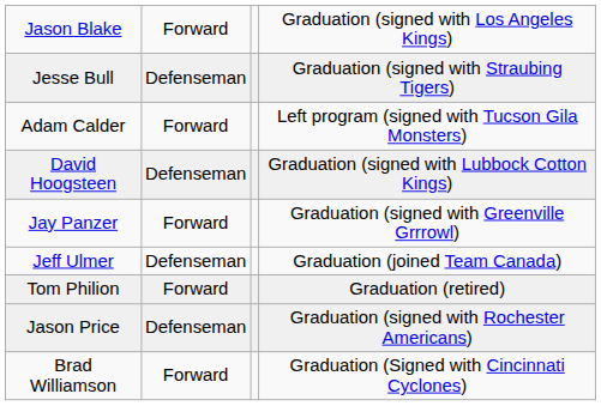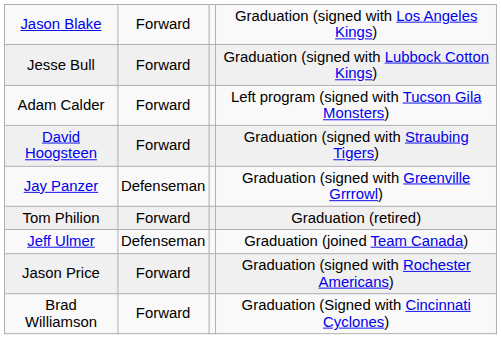 <table class="wikitable" width="60%">
 <tr align="center" bgcolor="">
 <td><a href='#'>Jason Blake</a></td>
 <td>Forward</td>
 <td></td>
 <td>Graduation (signed with <a href='#'>Los Angeles Kings</a>)</td>
 </tr>
 <tr align="center" bgcolor="f0f0f0">
 <td>Jesse Bull</td>
-<td>Defenseman</td>
+<td>Forward</td>
 <td></td>
-<td>Graduation (signed with <a href='#'>Straubing Tigers</a>)</td>
+<td>Graduation (signed with <a href='#'>Lubbock Cotton Kings</a>)</td>
 </tr>
 <tr align="center" bgcolor="">
 <td>Adam Calder</td>
 <td>Forward</td>
 <td></td>
 <td>Left program (signed with <a href='#'>Tucson Gila Monsters</a>)</td>
 </tr>
 <tr align="center" bgcolor="f0f0f0">
 <td><a href='#'>David Hoogsteen</a></td>
-<td>Defenseman</td>
+<td>Forward</td>
 <td></td>
-<td>Graduation (signed with <a href='#'>Lubbock Cotton Kings</a>)</td>
+<td>Graduation (signed with <a href='#'>Straubing Tigers</a>)</td>
 </tr>
 <tr align="center" bgcolor="">
 <td><a href='#'>Jay Panzer</a></td>
+<td>Defenseman</td>
+<td></td>
+<td>Graduation (signed with <a href='#'>Greenville Grrrowl</a>)</td>
+</tr>
+<tr align="center" bgcolor="f0f0f0">
+<td>Tom Philion</td>
 <td>Forward</td>
 <td></td>
-<td>Graduation (signed with <a href='#'>Greenville Grrrowl</a>)</td>
+<td>Graduation (retired)</td>
 </tr>
 <tr align="center" bgcolor="">
 <td><a href='#'>Jeff Ulmer</a></td>
 <td>Defenseman</td>
 <td></td>
 <td>Graduation (joined <a href='#'>Team Canada</a>)</td>
 </tr>
 <tr align="center" bgcolor="f0f0f0">
-<td>Tom Philion</td>
+<td>Jason Price</td>
 <td>Forward</td>
-<td></td>
-<td>Graduation (retired)</td>
-</tr>
-<tr align="center" bgcolor="f0f0f0">
-<td>Jason Price</td>
-<td>Defenseman</td>
 <td></td>
 <td>Graduation (signed with <a href='#'>Rochester Americans</a>)</td>
 </tr>
 <tr align="center" bgcolor="">
 <td>Brad Williamson</td>
 <td>Forward</td>
 <td></td>
 <td>Graduation (Signed with <a href='#'>Cincinnati Cyclones</a>)</td>
 </tr>
 </table>
